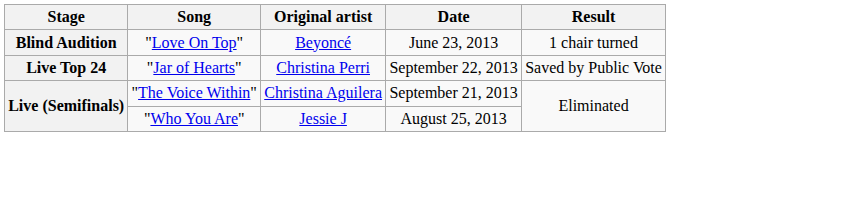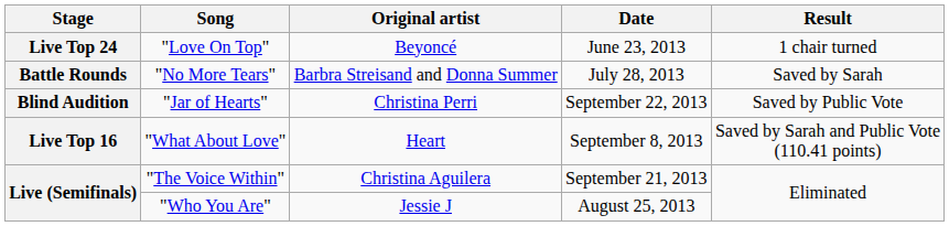 <table class="wikitable collapsible collapsed" style="text-align:center;">
 <tr style="background:#ccc; text-align:center;">
 <th scope="col">Stage</th>
 <th scope="col">Song</th>
 <th scope="col">Original artist</th>
 <th scope="col">Date</th>
 <th scope="col">Result</th>
 </tr>
 <tr>
-<th scope="row">Blind Audition</th>
+<th scope="row">Live Top 24</th>
 <td>"<a href='#'>Love On Top</a>"</td>
 <td><a href='#'>Beyoncé</a></td>
 <td>June 23, 2013</td>
 <td>1 chair turned <br></td>
 </tr>
 <tr>
-<th scope="row">Live Top 24</th>
+<th scope="row">Battle Rounds</th>
+<td>"<a href='#'>No More Tears</a>" <br></td>
+<td><a href='#'>Barbra Streisand</a> and <a href='#'>Donna Summer</a></td>
+<td>July 28, 2013</td>
+<td>Saved by Sarah</td>
+</tr>
+<tr>
+<th scope="row">Blind Audition</th>
 <td>"<a href='#'>Jar of Hearts</a>"</td>
 <td><a href='#'>Christina Perri</a></td>
 <td>September 22, 2013</td>
 <td>Saved by Public Vote</td>
+</tr>
+<tr>
+<th scope="row">Live Top 16</th>
+<td>"<a href='#'>What About Love</a>"</td>
+<td><a href='#'>Heart</a></td>
+<td>September 8, 2013</td>
+<td>Saved by Sarah and Public Vote <br>(110.41 points)</td>
 </tr>
 <tr>
 <th scope="row" rowspan="2">Live (Semifinals)</th>
 <td>"<a href='#'>The Voice Within</a>" <br></td>
 <td><a href='#'>Christina Aguilera</a></td>
 <td>September 21, 2013</td>
 <td rowspan="2">Eliminated</td>
 </tr>
 <tr>
 <td>"<a href='#'>Who You Are</a>"</td>
 <td><a href='#'>Jessie J</a></td>
 <td>August 25, 2013</td>
 </tr>
 </table>
